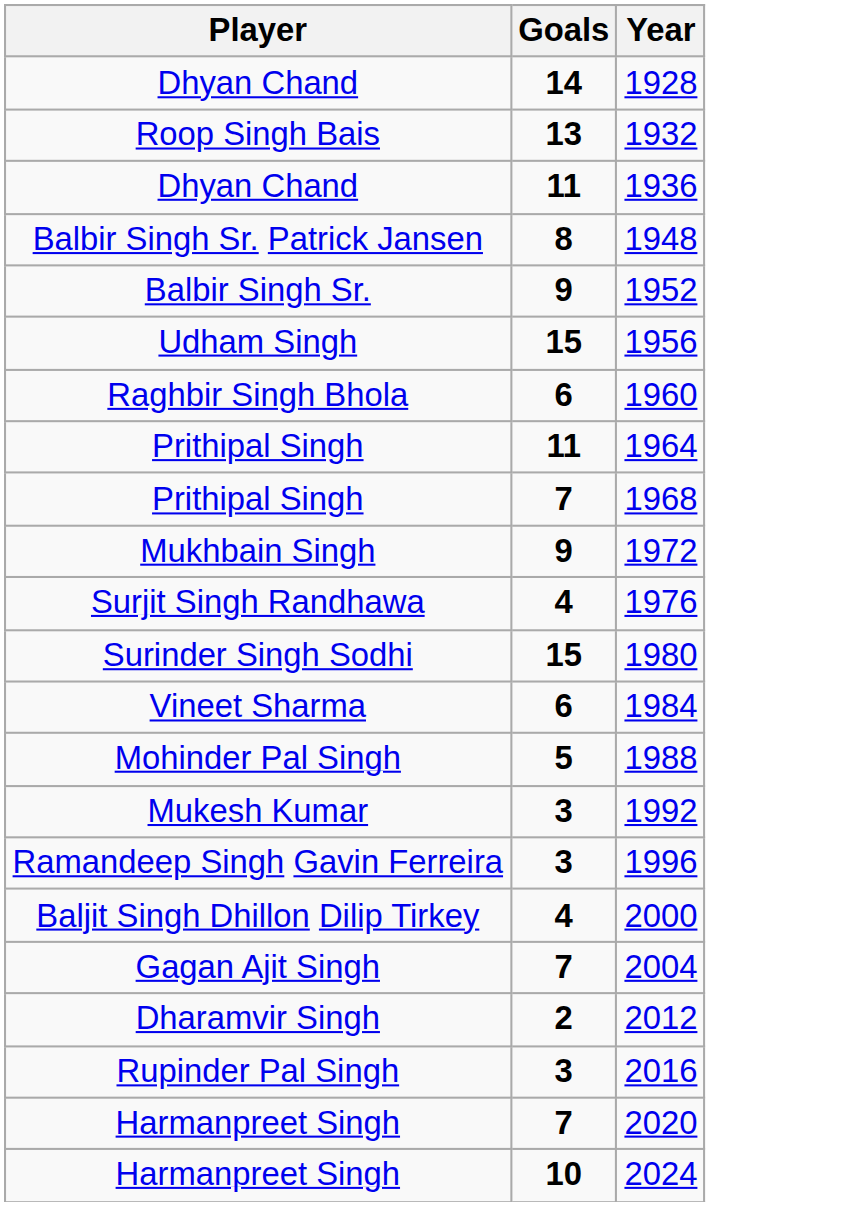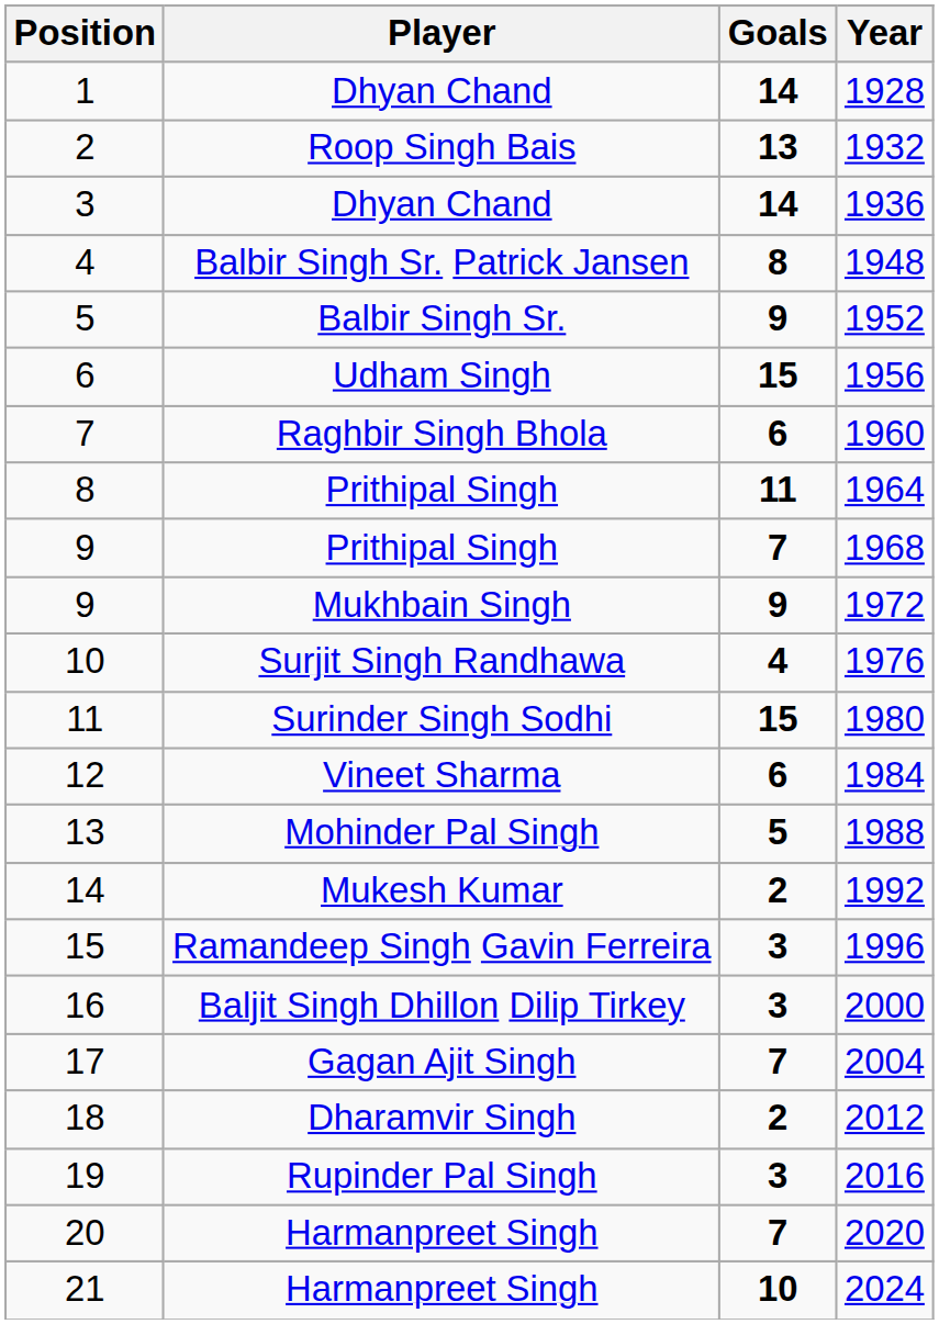 <table class="wikitable" style="text-align: center">
 <tr>
+<th>Position</th>
 <th>Player</th>
 <th>Goals</th>
 <th>Year</th>
 </tr>
 <tr>
+<td>1</td>
 <td><a href='#'>Dhyan Chand</a></td>
 <td><strong>14</strong></td>
 <td><a href='#'>1928</a></td>
 </tr>
 <tr>
+<td>2</td>
 <td><a href='#'>Roop Singh Bais</a></td>
 <td><strong>13</strong></td>
 <td><a href='#'>1932</a></td>
 </tr>
 <tr>
+<td>3</td>
 <td><a href='#'>Dhyan Chand</a></td>
-<td><strong>11</strong></td>
+<td><strong>14</strong></td>
 <td><a href='#'>1936</a></td>
 </tr>
 <tr>
+<td>4</td>
 <td><a href='#'>Balbir Singh Sr.</a> <a href='#'>Patrick Jansen</a></td>
 <td><strong>8</strong></td>
 <td><a href='#'>1948</a></td>
 </tr>
 <tr>
+<td>5</td>
 <td><a href='#'>Balbir Singh Sr.</a></td>
 <td><strong>9</strong></td>
 <td><a href='#'>1952</a></td>
 </tr>
 <tr>
+<td>6</td>
 <td><a href='#'>Udham Singh</a></td>
 <td><strong>15</strong></td>
 <td><a href='#'>1956</a></td>
 </tr>
 <tr>
+<td>7</td>
 <td><a href='#'>Raghbir Singh Bhola</a></td>
 <td><strong>6</strong></td>
 <td><a href='#'>1960</a></td>
 </tr>
 <tr>
+<td>8</td>
 <td><a href='#'>Prithipal Singh</a></td>
 <td><strong>11</strong></td>
 <td><a href='#'>1964</a></td>
 </tr>
 <tr>
+<td>9</td>
 <td><a href='#'>Prithipal Singh</a></td>
 <td><strong>7</strong></td>
 <td><a href='#'>1968</a></td>
 </tr>
 <tr>
+<td>9</td>
 <td><a href='#'>Mukhbain Singh</a></td>
 <td><strong>9</strong></td>
 <td><a href='#'>1972</a></td>
 </tr>
 <tr>
+<td>10</td>
 <td><a href='#'>Surjit Singh Randhawa</a></td>
 <td><strong>4</strong></td>
 <td><a href='#'>1976</a></td>
 </tr>
 <tr>
+<td>11</td>
 <td><a href='#'>Surinder Singh Sodhi</a></td>
 <td><strong>15</strong></td>
 <td><a href='#'>1980</a></td>
 </tr>
 <tr>
+<td>12</td>
 <td><a href='#'>Vineet Sharma</a></td>
 <td><strong>6</strong></td>
 <td><a href='#'>1984</a></td>
 </tr>
 <tr>
+<td>13</td>
 <td><a href='#'>Mohinder Pal Singh</a></td>
 <td><strong>5</strong></td>
 <td><a href='#'>1988</a></td>
 </tr>
 <tr>
+<td>14</td>
 <td><a href='#'>Mukesh Kumar</a></td>
-<td><strong>3</strong></td>
+<td><strong>2</strong></td>
 <td><a href='#'>1992</a></td>
 </tr>
 <tr>
+<td>15</td>
 <td><a href='#'>Ramandeep Singh</a> <a href='#'>Gavin Ferreira</a></td>
 <td><strong>3</strong></td>
 <td><a href='#'>1996</a></td>
 </tr>
 <tr>
+<td>16</td>
 <td><a href='#'>Baljit Singh Dhillon</a> <a href='#'>Dilip Tirkey</a></td>
-<td><strong>4</strong></td>
+<td><strong>3</strong></td>
 <td><a href='#'>2000</a></td>
 </tr>
 <tr>
+<td>17</td>
 <td><a href='#'>Gagan Ajit Singh</a></td>
 <td><strong>7</strong></td>
 <td><a href='#'>2004</a></td>
 </tr>
 <tr>
+<td>18</td>
 <td><a href='#'>Dharamvir Singh</a></td>
 <td><strong>2</strong></td>
 <td><a href='#'>2012</a></td>
 </tr>
 <tr>
+<td>19</td>
 <td><a href='#'>Rupinder Pal Singh</a></td>
 <td><strong>3</strong></td>
 <td><a href='#'>2016</a></td>
 </tr>
 <tr>
+<td>20</td>
 <td><a href='#'>Harmanpreet Singh</a></td>
 <td><strong>7</strong></td>
 <td><a href='#'>2020</a></td>
 </tr>
 <tr>
+<td>21</td>
 <td><a href='#'>Harmanpreet Singh</a></td>
 <td><strong>10</strong></td>
 <td><a href='#'>2024</a></td>
 </tr>
 </table>
